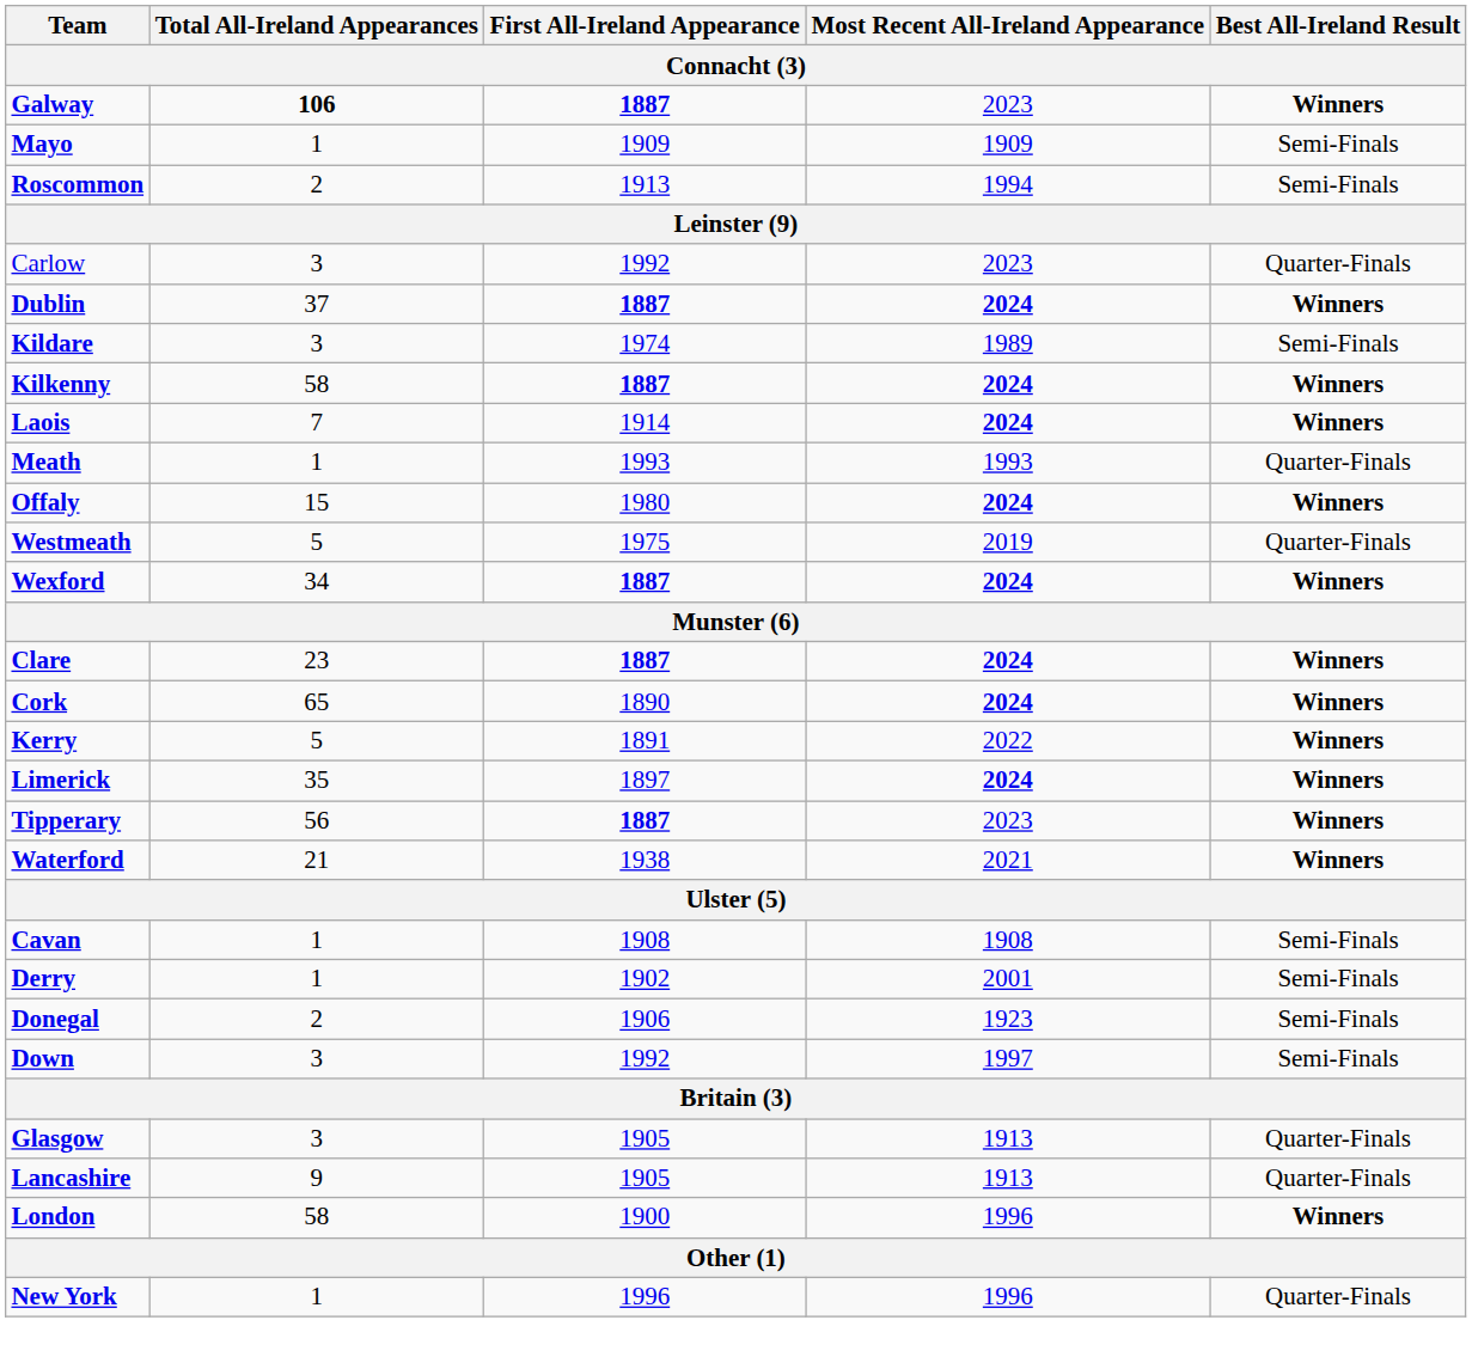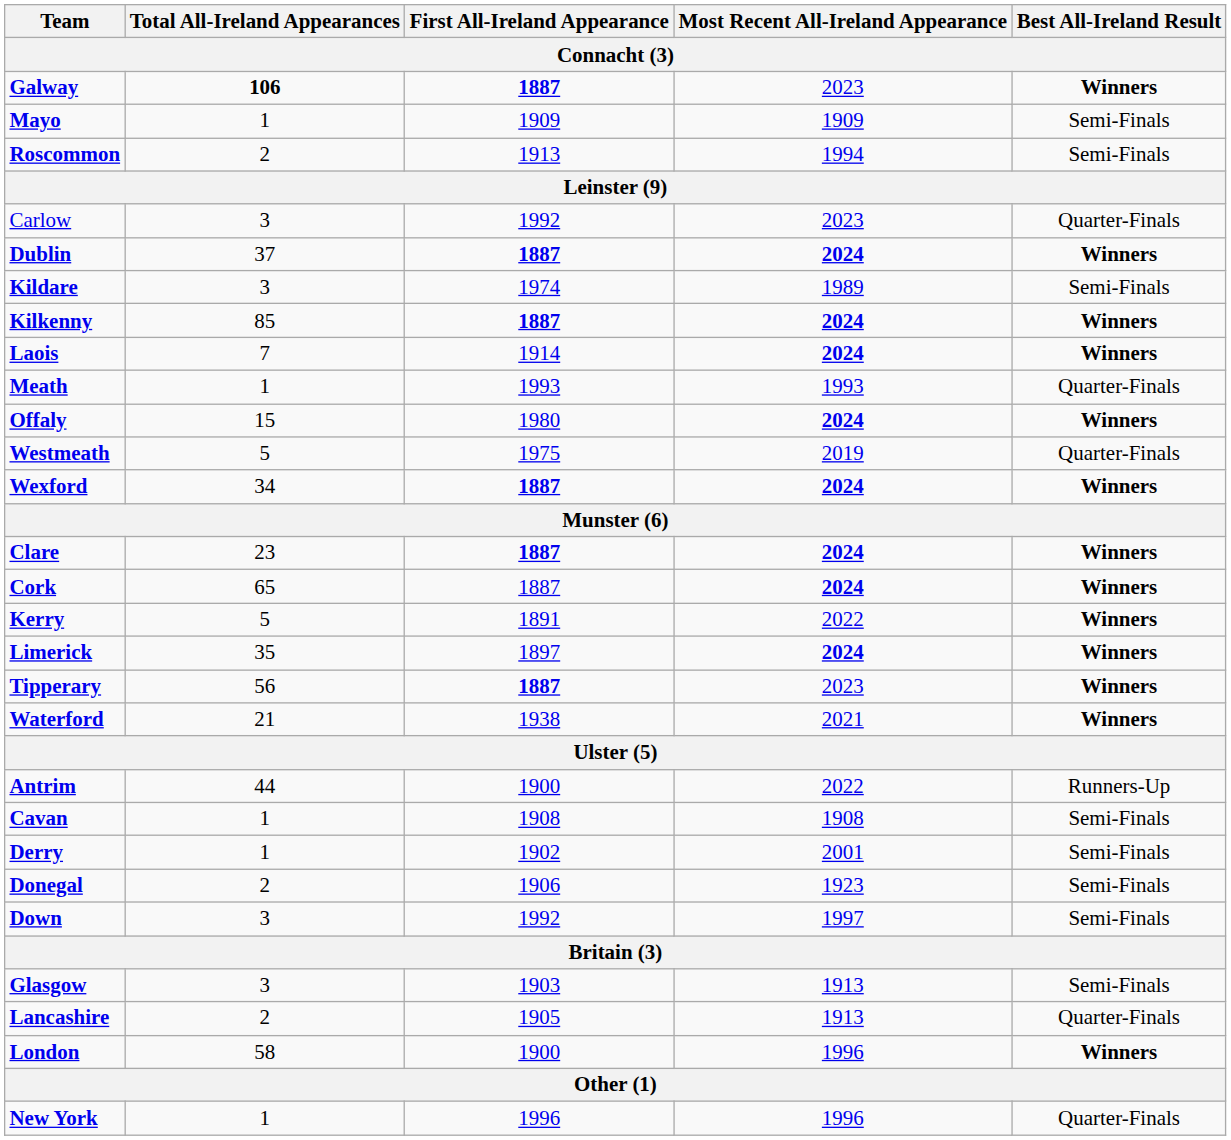 <table class="wikitable sortable" style="text-align:center;">
 <tr>
 <th>Team</th>
 <th>Total All-Ireland Appearances</th>
 <th>First All-Ireland Appearance</th>
 <th>Most Recent All-Ireland Appearance</th>
 <th>Best All-Ireland Result</th>
 </tr>
 <tr>
 <th colspan="5">Connacht (3)</th>
 </tr>
 <tr>
 <td align="left"> <a href='#'><strong>Galway</strong></a></td>
 <td><strong>106</strong></td>
 <td><a href='#'><strong>1887</strong></a></td>
 <td><a href='#'>2023</a></td>
 <td><strong>Winners</strong></td>
 </tr>
 <tr>
 <td align="left"> <a href='#'><strong>Mayo</strong></a></td>
 <td>1</td>
 <td><a href='#'>1909</a></td>
 <td><a href='#'>1909</a></td>
 <td>Semi-Finals</td>
 </tr>
 <tr>
 <td align="left"> <a href='#'><strong>Roscommon</strong></a></td>
 <td>2</td>
 <td><a href='#'>1913</a></td>
 <td><a href='#'>1994</a></td>
 <td>Semi-Finals</td>
 </tr>
 <tr>
 <th colspan="5">Leinster (9)</th>
 </tr>
 <tr>
 <td align="left"> <a href='#'>Carlow</a></td>
 <td>3</td>
 <td><a href='#'>1992</a></td>
 <td><a href='#'>2023</a></td>
 <td>Quarter-Finals</td>
 </tr>
 <tr>
 <td align="left"> <a href='#'><strong>Dublin</strong></a></td>
 <td>37</td>
 <td><a href='#'><strong>1887</strong></a></td>
 <td><strong><a href='#'>2024</a></strong></td>
 <td><strong>Winners</strong></td>
 </tr>
 <tr>
 <td align="left"> <a href='#'><strong>Kildare</strong></a></td>
 <td>3</td>
 <td><a href='#'>1974</a></td>
 <td><a href='#'>1989</a></td>
 <td>Semi-Finals</td>
 </tr>
 <tr>
 <td align="left"> <a href='#'><strong>Kilkenny</strong></a></td>
-<td>58</td>
+<td>85</td>
 <td><a href='#'><strong>1887</strong></a></td>
 <td><strong><a href='#'>2024</a></strong></td>
 <td><strong>Winners</strong></td>
 </tr>
 <tr>
 <td align="left"> <a href='#'><strong>Laois</strong></a></td>
 <td>7</td>
 <td><a href='#'>1914</a></td>
 <td><a href='#'><strong>2024</strong></a></td>
 <td><strong>Winners</strong></td>
 </tr>
 <tr>
 <td align="left"> <a href='#'><strong>Meath</strong></a></td>
 <td>1</td>
 <td><a href='#'>1993</a></td>
 <td><a href='#'>1993</a></td>
 <td>Quarter-Finals</td>
 </tr>
 <tr>
 <td align="left"> <a href='#'><strong>Offaly</strong></a></td>
 <td>15</td>
 <td><a href='#'>1980</a></td>
 <td><strong><a href='#'>2024</a></strong></td>
 <td><strong>Winners</strong></td>
 </tr>
 <tr>
 <td align="left"> <a href='#'><strong>Westmeath</strong></a></td>
 <td>5</td>
 <td><a href='#'>1975</a></td>
 <td><a href='#'>2019</a></td>
 <td>Quarter-Finals</td>
 </tr>
 <tr>
 <td align="left"> <a href='#'><strong>Wexford</strong></a></td>
 <td>34</td>
 <td><a href='#'><strong>1887</strong></a></td>
 <td><a href='#'><strong>2024</strong></a></td>
 <td><strong>Winners</strong></td>
 </tr>
 <tr>
 <th colspan="5">Munster (6)</th>
 </tr>
 <tr>
 <td align="left"> <a href='#'><strong>Clare</strong></a></td>
 <td>23</td>
 <td><a href='#'><strong>1887</strong></a></td>
 <td><strong><a href='#'>2024</a></strong></td>
 <td><strong>Winners</strong></td>
 </tr>
 <tr>
 <td align="left"> <a href='#'><strong>Cork</strong></a></td>
 <td>65</td>
-<td><a href='#'>1890</a></td>
+<td><a href='#'>1887</a></td>
 <td><a href='#'><strong>2024</strong></a></td>
 <td><strong>Winners</strong></td>
 </tr>
 <tr>
 <td align="left"> <a href='#'><strong>Kerry</strong></a></td>
 <td>5</td>
 <td><a href='#'>1891</a></td>
 <td><a href='#'>2022</a></td>
 <td><strong>Winners</strong></td>
 </tr>
 <tr>
 <td align="left"> <a href='#'><strong>Limerick</strong></a></td>
 <td>35</td>
 <td><a href='#'>1897</a></td>
 <td><a href='#'><strong>2024</strong></a></td>
 <td><strong>Winners</strong></td>
 </tr>
 <tr>
 <td align="left"> <a href='#'><strong>Tipperary</strong></a></td>
 <td>56</td>
 <td><a href='#'><strong>1887</strong></a></td>
 <td><a href='#'>2023</a></td>
 <td><strong>Winners</strong></td>
 </tr>
 <tr>
 <td align="left"> <a href='#'><strong>Waterford</strong></a></td>
 <td>21</td>
 <td><a href='#'>1938</a></td>
 <td><a href='#'>2021</a></td>
 <td><strong>Winners</strong></td>
 </tr>
 <tr>
 <th colspan="5">Ulster (5)</th>
 </tr>
 <tr>
+<td align="left"> <strong><a href='#'>Antrim</a></strong></td>
+<td>44</td>
+<td><a href='#'>1900</a></td>
+<td><a href='#'>2022</a></td>
+<td>Runners-Up</td>
+</tr>
+<tr>
 <td align="left"> <a href='#'><strong>Cavan</strong></a></td>
 <td>1</td>
 <td><a href='#'>1908</a></td>
 <td><a href='#'>1908</a></td>
 <td>Semi-Finals</td>
 </tr>
 <tr>
 <td align="left"> <a href='#'><strong>Derry</strong></a></td>
 <td>1</td>
 <td><a href='#'>1902</a></td>
 <td><a href='#'>2001</a></td>
 <td>Semi-Finals</td>
 </tr>
 <tr>
 <td align="left"> <a href='#'><strong>Donegal</strong></a></td>
 <td>2</td>
 <td><a href='#'>1906</a></td>
 <td><a href='#'>1923</a></td>
 <td>Semi-Finals</td>
 </tr>
 <tr>
 <td align="left"> <a href='#'><strong>Down</strong></a></td>
 <td>3</td>
 <td><a href='#'>1992</a></td>
 <td><a href='#'>1997</a></td>
 <td>Semi-Finals</td>
 </tr>
 <tr>
 <th colspan="5">Britain (3)</th>
 </tr>
 <tr>
 <td align="left"> <a href='#'><strong>Glasgow</strong></a></td>
 <td>3</td>
-<td><a href='#'>1905</a></td>
+<td><a href='#'>1903</a></td>
 <td><a href='#'>1913</a></td>
-<td>Quarter-Finals</td>
+<td>Semi-Finals</td>
 </tr>
 <tr>
 <td align="left"> <a href='#'><strong>Lancashire</strong></a></td>
-<td>9</td>
+<td>2</td>
 <td><a href='#'>1905</a></td>
 <td><a href='#'>1913</a></td>
 <td>Quarter-Finals</td>
 </tr>
 <tr>
 <td align="left"> <a href='#'><strong>London</strong></a></td>
 <td>58</td>
 <td><a href='#'>1900</a></td>
 <td><a href='#'>1996</a></td>
 <td><strong>Winners</strong></td>
 </tr>
 <tr>
 <th colspan="5">Other (1)</th>
 </tr>
 <tr>
 <td align="left"> <a href='#'><strong>New York</strong></a></td>
 <td>1</td>
 <td><a href='#'>1996</a></td>
 <td><a href='#'>1996</a></td>
 <td>Quarter-Finals</td>
 </tr>
 </table>
